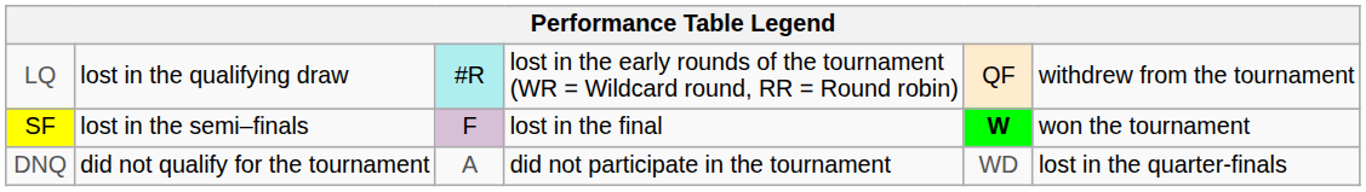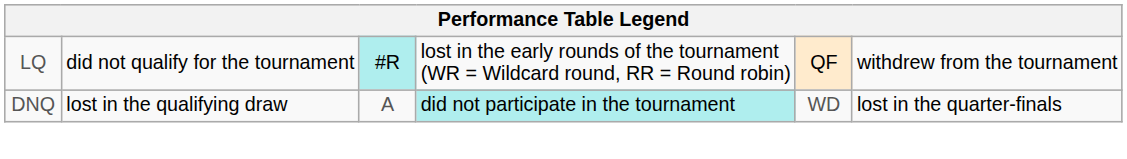 <table class="wikitable" style="font-size:78%;">
 <tr>
 <th colspan="6">Performance Table Legend</th>
 </tr>
 <tr>
 <td align="center" style="color:#555555;" width="30">LQ</td>
-<td>lost in the qualifying draw</td>
+<td>did not qualify for the tournament</td>
 <td align="center" style="background:#afeeee;">#R</td>
 <td>lost in the early rounds of the tournament<br>(WR = Wildcard round, RR = Round robin)</td>
 <td align="center" style="background:#ffebcd;">QF</td>
 <td>withdrew from the tournament</td>
 </tr>
 <tr>
-<td align="center" style="background:yellow;">SF</td>
-<td>lost in the semi–finals</td>
-<td align="center" style="background:#D8BFD8;">F</td>
-<td>lost in the final</td>
-<td align="center" style="background:#00ff00;"><strong>W</strong></td>
-<td>won the tournament</td>
-</tr>
-<tr>
 <td align="center" style="color:#555555;" width="30">DNQ</td>
-<td>did not qualify for the tournament</td>
+<td>lost in the qualifying draw</td>
 <td align="center" style="color:#555555;" width="30">A</td>
-<td>did not participate in the tournament</td>
+<td style="background: paleturquoise;">did not participate in the tournament</td>
 <td align="center" style="color:#555555;" width="30">WD</td>
 <td>lost in the quarter-finals</td>
 </tr>
 </table>
